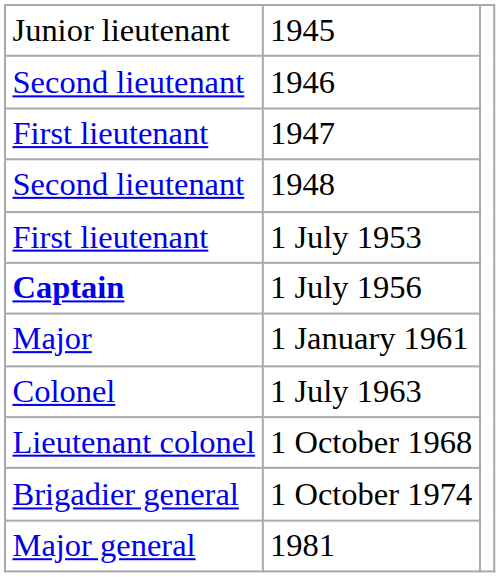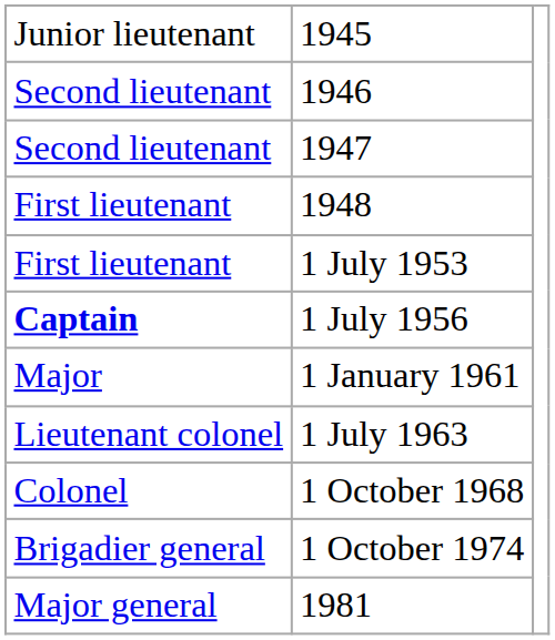 <table class="wikitable" style="background:white">
 <tr>
 <td>Junior lieutenant</td>
 <td>1945</td>
 <td rowspan=11></td>
 </tr>
 <tr>
 <td><a href='#'>Second lieutenant</a></td>
 <td>1946</td>
 </tr>
 <tr>
-<td><a href='#'>First lieutenant</a></td>
+<td><a href='#'>Second lieutenant</a></td>
 <td>1947</td>
 </tr>
 <tr>
-<td><a href='#'>Second lieutenant</a></td>
+<td><a href='#'>First lieutenant</a></td>
 <td>1948</td>
 </tr>
 <tr>
 <td><a href='#'>First lieutenant</a></td>
 <td>1 July 1953</td>
 </tr>
 <tr>
 <td><strong><a href='#'>Captain</a></strong></td>
 <td>1 July 1956</td>
 </tr>
 <tr>
 <td><a href='#'>Major</a></td>
 <td>1 January 1961</td>
 </tr>
 <tr>
-<td><a href='#'>Colonel</a></td>
+<td><a href='#'>Lieutenant colonel</a></td>
 <td>1 July 1963</td>
 </tr>
 <tr>
-<td><a href='#'>Lieutenant colonel</a></td>
+<td><a href='#'>Colonel</a></td>
 <td>1 October 1968</td>
 </tr>
 <tr>
 <td><a href='#'>Brigadier general</a></td>
 <td>1 October 1974</td>
 </tr>
 <tr>
 <td><a href='#'>Major general</a></td>
 <td>1981</td>
 </tr>
 </table>
